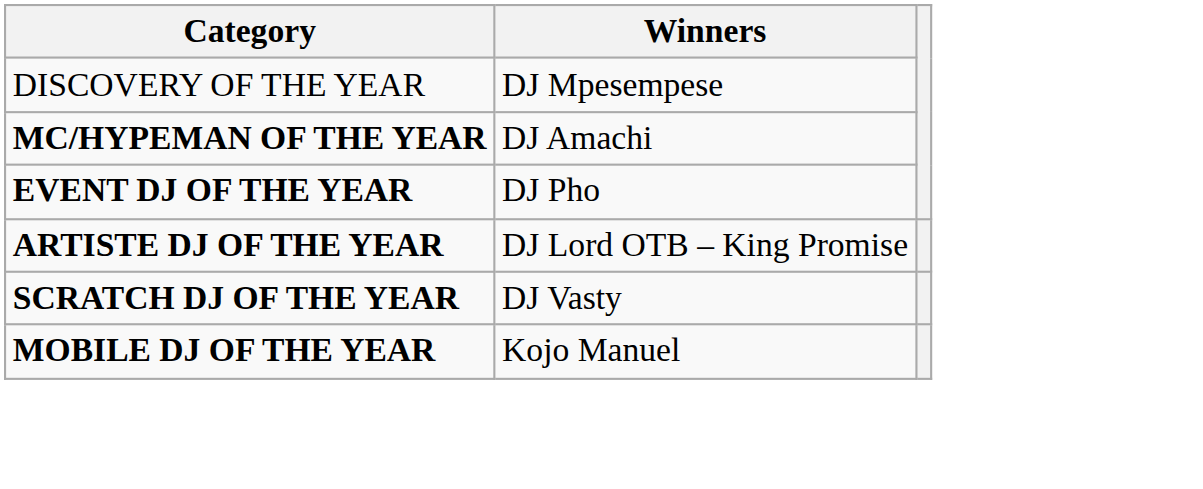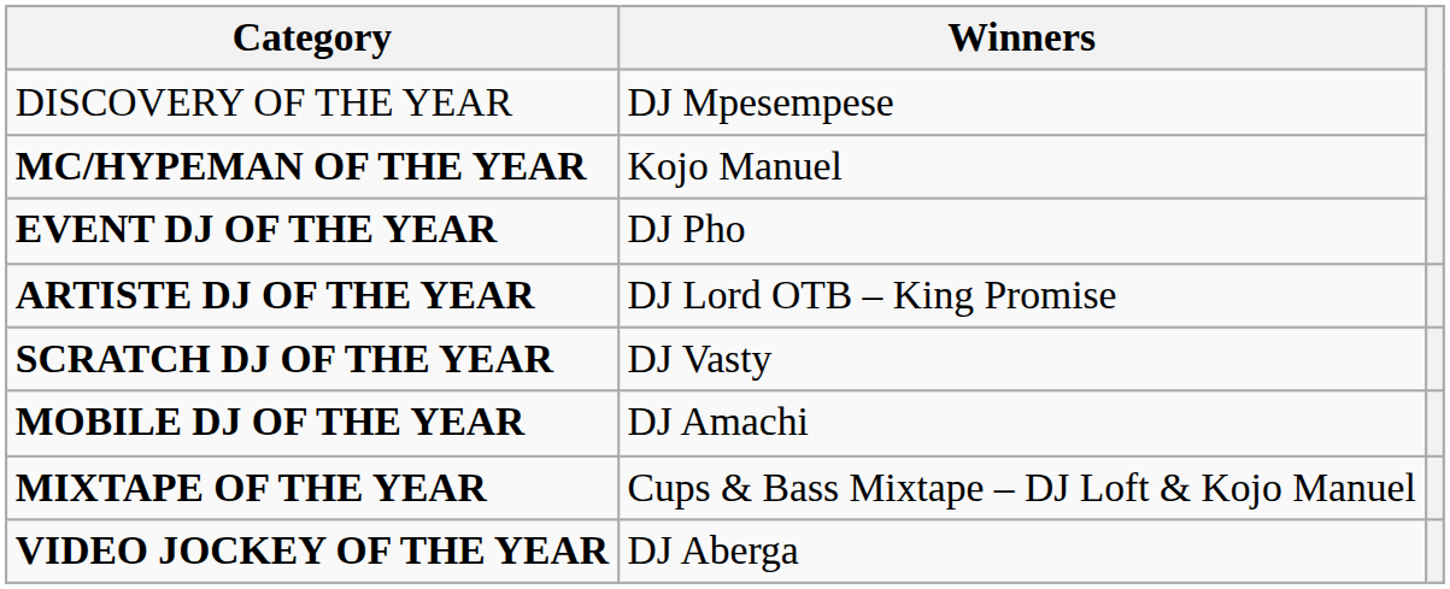 <table class="wikitable">
 <tr>
 <th>Category</th>
 <th>Winners</th>
 <th rowspan="4"></th>
 </tr>
 <tr>
 <td>DISCOVERY OF THE YEAR</td>
 <td>DJ Mpesempese</td>
 </tr>
 <tr>
 <td><strong>MC/HYPEMAN OF THE YEAR</strong></td>
-<td>DJ Amachi</td>
+<td>Kojo Manuel</td>
 </tr>
 <tr>
 <td><strong>EVENT DJ OF THE YEAR</strong></td>
 <td>DJ Pho</td>
 </tr>
 <tr>
 <td><strong>ARTISTE DJ OF THE YEAR</strong></td>
 <td>DJ Lord OTB – King Promise</td>
 <th></th>
 </tr>
 <tr>
 <td><strong>SCRATCH DJ OF THE YEAR</strong></td>
 <td>DJ Vasty</td>
 <th></th>
 </tr>
 <tr>
 <td><strong>MOBILE DJ OF THE YEAR</strong></td>
-<td>Kojo Manuel</td>
+<td>DJ Amachi</td>
+<th></th>
+</tr>
+<tr>
+<td><strong>MIXTAPE OF THE YEAR</strong></td>
+<td>Cups & Bass Mixtape – DJ Loft & Kojo Manuel</td>
+<th></th>
+</tr>
+<tr>
+<td><strong>VIDEO JOCKEY OF THE YEAR</strong></td>
+<td>DJ Aberga</td>
 <th></th>
 </tr>
 </table>
